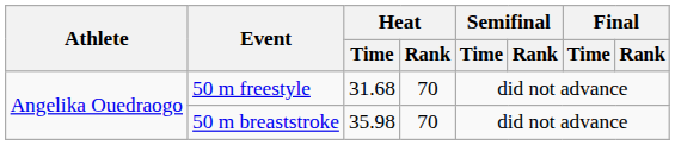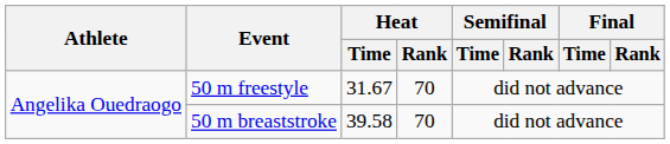 <table class=wikitable style="font-size:90%">
 <tr>
 <th rowspan="2">Athlete</th>
 <th rowspan="2">Event</th>
 <th colspan="2">Heat</th>
 <th colspan="2">Semifinal</th>
 <th colspan="2">Final</th>
 </tr>
 <tr style="font-size:95%">
 <th>Time</th>
 <th>Rank</th>
 <th>Time</th>
 <th>Rank</th>
 <th>Time</th>
 <th>Rank</th>
 </tr>
 <tr align=center>
 <td align=left rowspan=2><a href='#'>Angelika Ouedraogo</a></td>
 <td align=left><a href='#'>50 m freestyle</a></td>
-<td>31.68</td>
+<td>31.67</td>
 <td>70</td>
 <td colspan=4>did not advance</td>
 </tr>
 <tr align=center>
 <td align=left><a href='#'>50 m breaststroke</a></td>
-<td>35.98</td>
+<td>39.58</td>
 <td>70</td>
 <td colspan=4>did not advance</td>
 </tr>
 </table>
